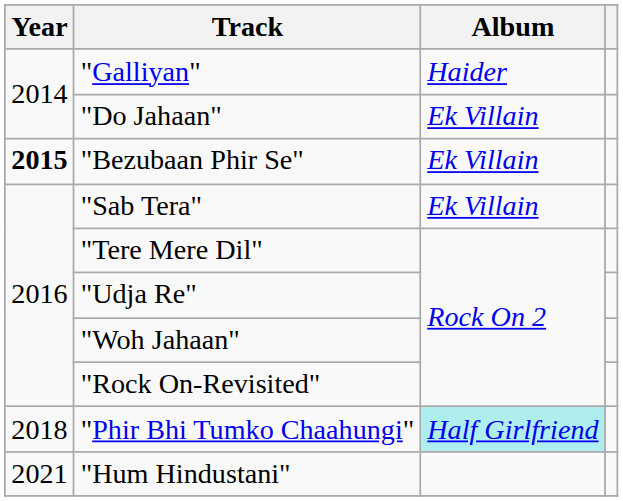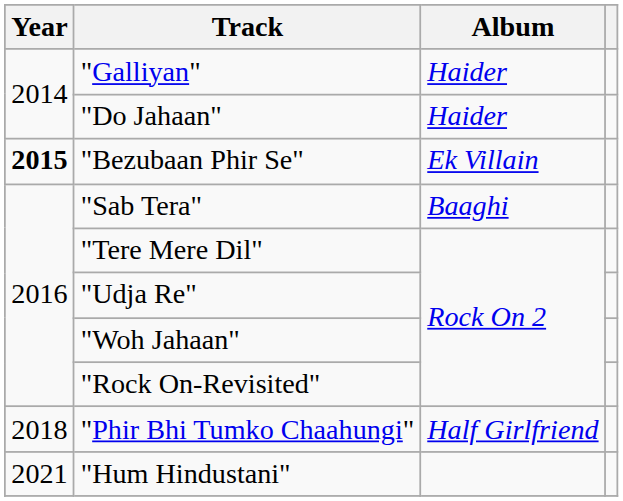 <table class="wikitable plainrowheaders">
 <tr>
 <th>Year</th>
 <th>Track</th>
 <th>Album</th>
 <th class="unsortable"></th>
 </tr>
 <tr>
 <td rowspan="2">2014</td>
 <td>"<a href='#'>Galliyan</a>"</td>
 <td><em><a href='#'>Haider</a></em></td>
 <td></td>
 </tr>
 <tr>
 <td>"Do Jahaan"</td>
-<td><em><a href='#'>Ek Villain</a></em></td>
+<td><em><a href='#'>Haider</a></em></td>
 <td></td>
 </tr>
 <tr>
 <td><strong>2015</strong></td>
 <td>"Bezubaan Phir Se"</td>
 <td><em><a href='#'>Ek Villain</a></em></td>
 <td></td>
 </tr>
 <tr>
 <td rowspan="5">2016</td>
 <td>"Sab Tera"</td>
-<td><em><a href='#'>Ek Villain</a></em></td>
+<td><em><a href='#'>Baaghi</a></em></td>
 <td></td>
 </tr>
 <tr>
 <td>"Tere Mere Dil"</td>
 <td rowspan="4"><em><a href='#'>Rock On 2</a></em></td>
 <td></td>
 </tr>
 <tr>
 <td>"Udja Re"</td>
 <td></td>
 </tr>
 <tr>
 <td>"Woh Jahaan"</td>
 <td></td>
 </tr>
 <tr>
 <td>"Rock On-Revisited"</td>
 <td></td>
 </tr>
 <tr>
 <td>2018</td>
 <td>"<a href='#'>Phir Bhi Tumko Chaahungi</a>"</td>
-<td style="background: paleturquoise;"><em><a href='#'>Half Girlfriend</a></em></td>
+<td><em><a href='#'>Half Girlfriend</a></em></td>
 <td></td>
 </tr>
 <tr>
 <td>2021</td>
 <td>"Hum Hindustani"</td>
 <td></td>
 <td></td>
 </tr>
 </table>
